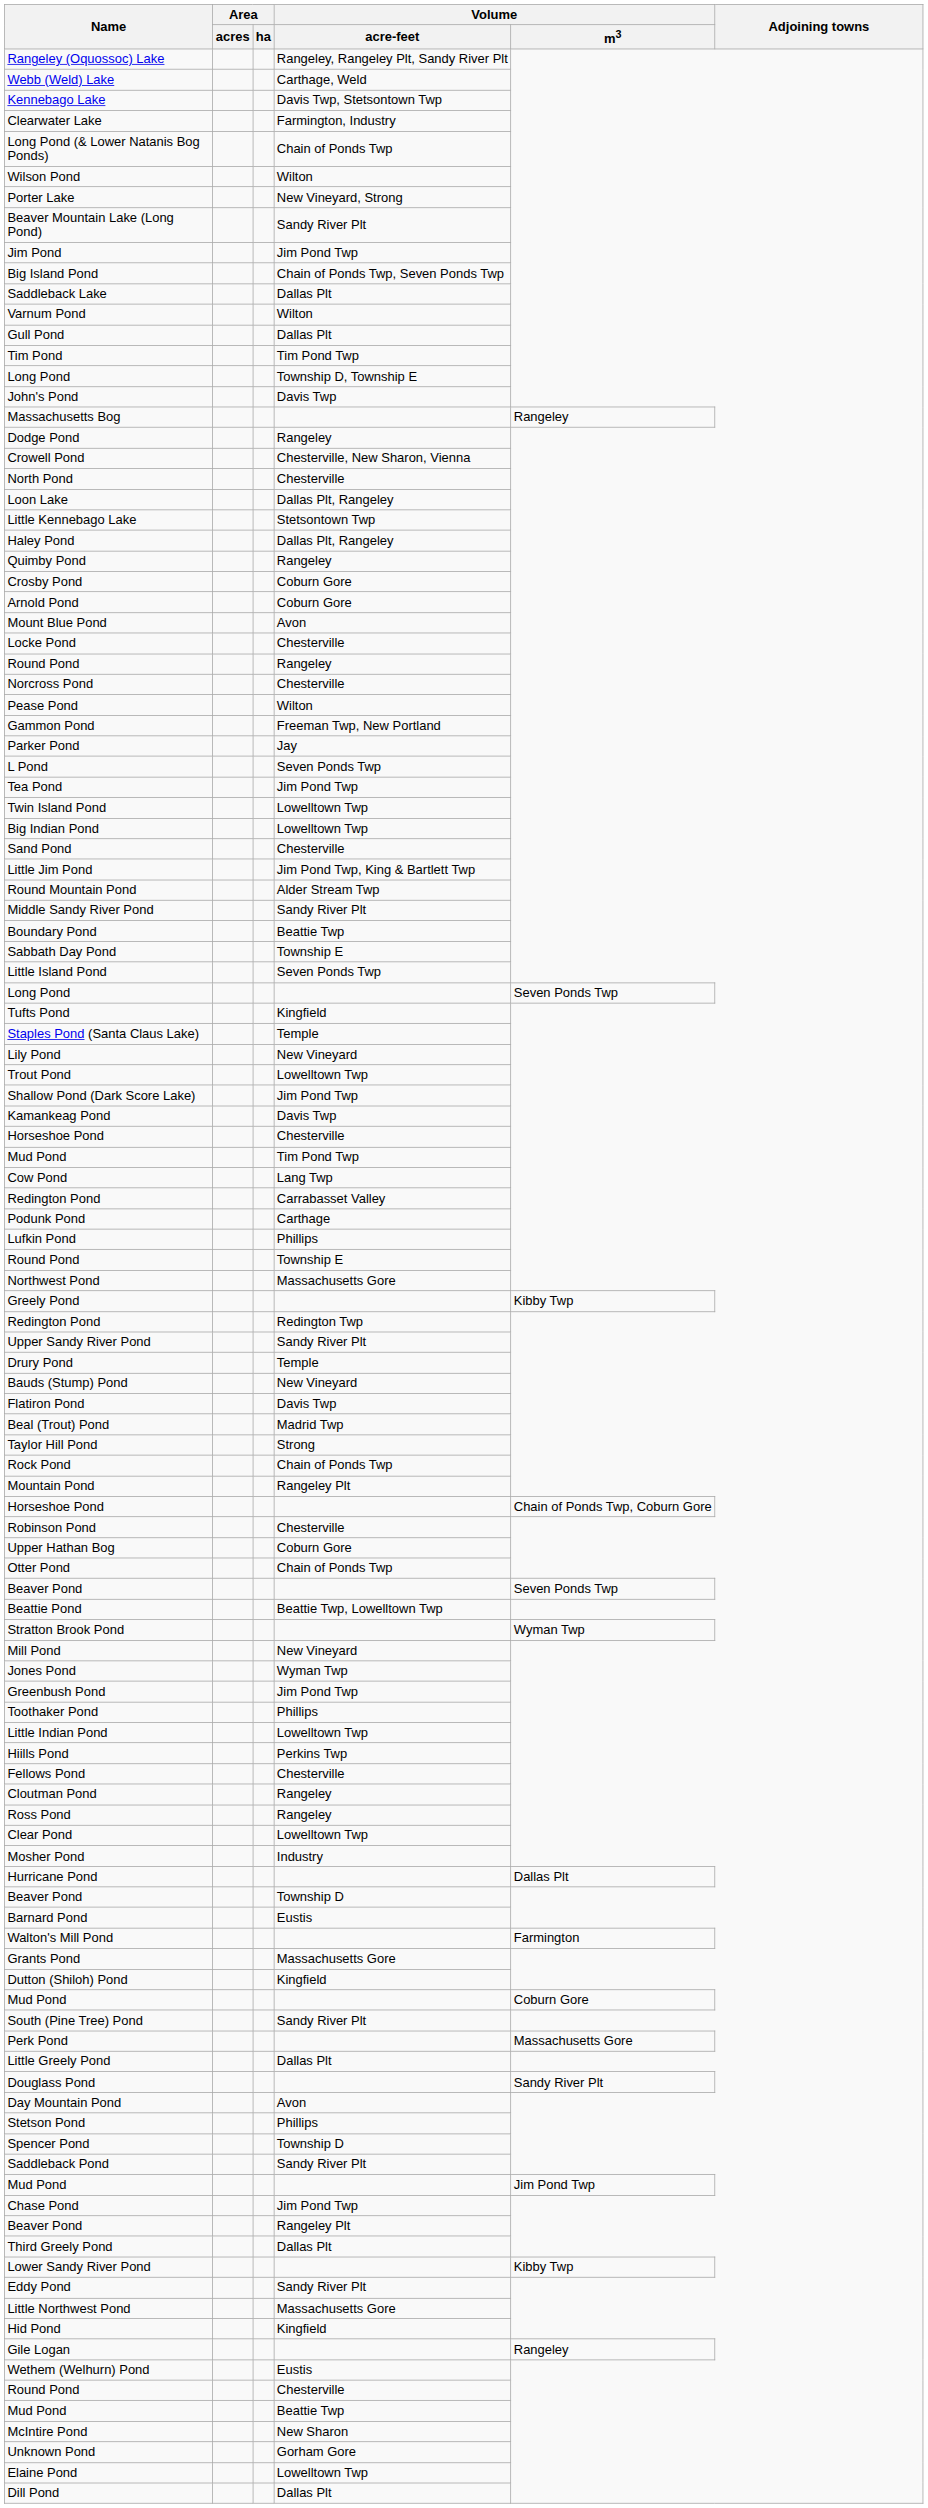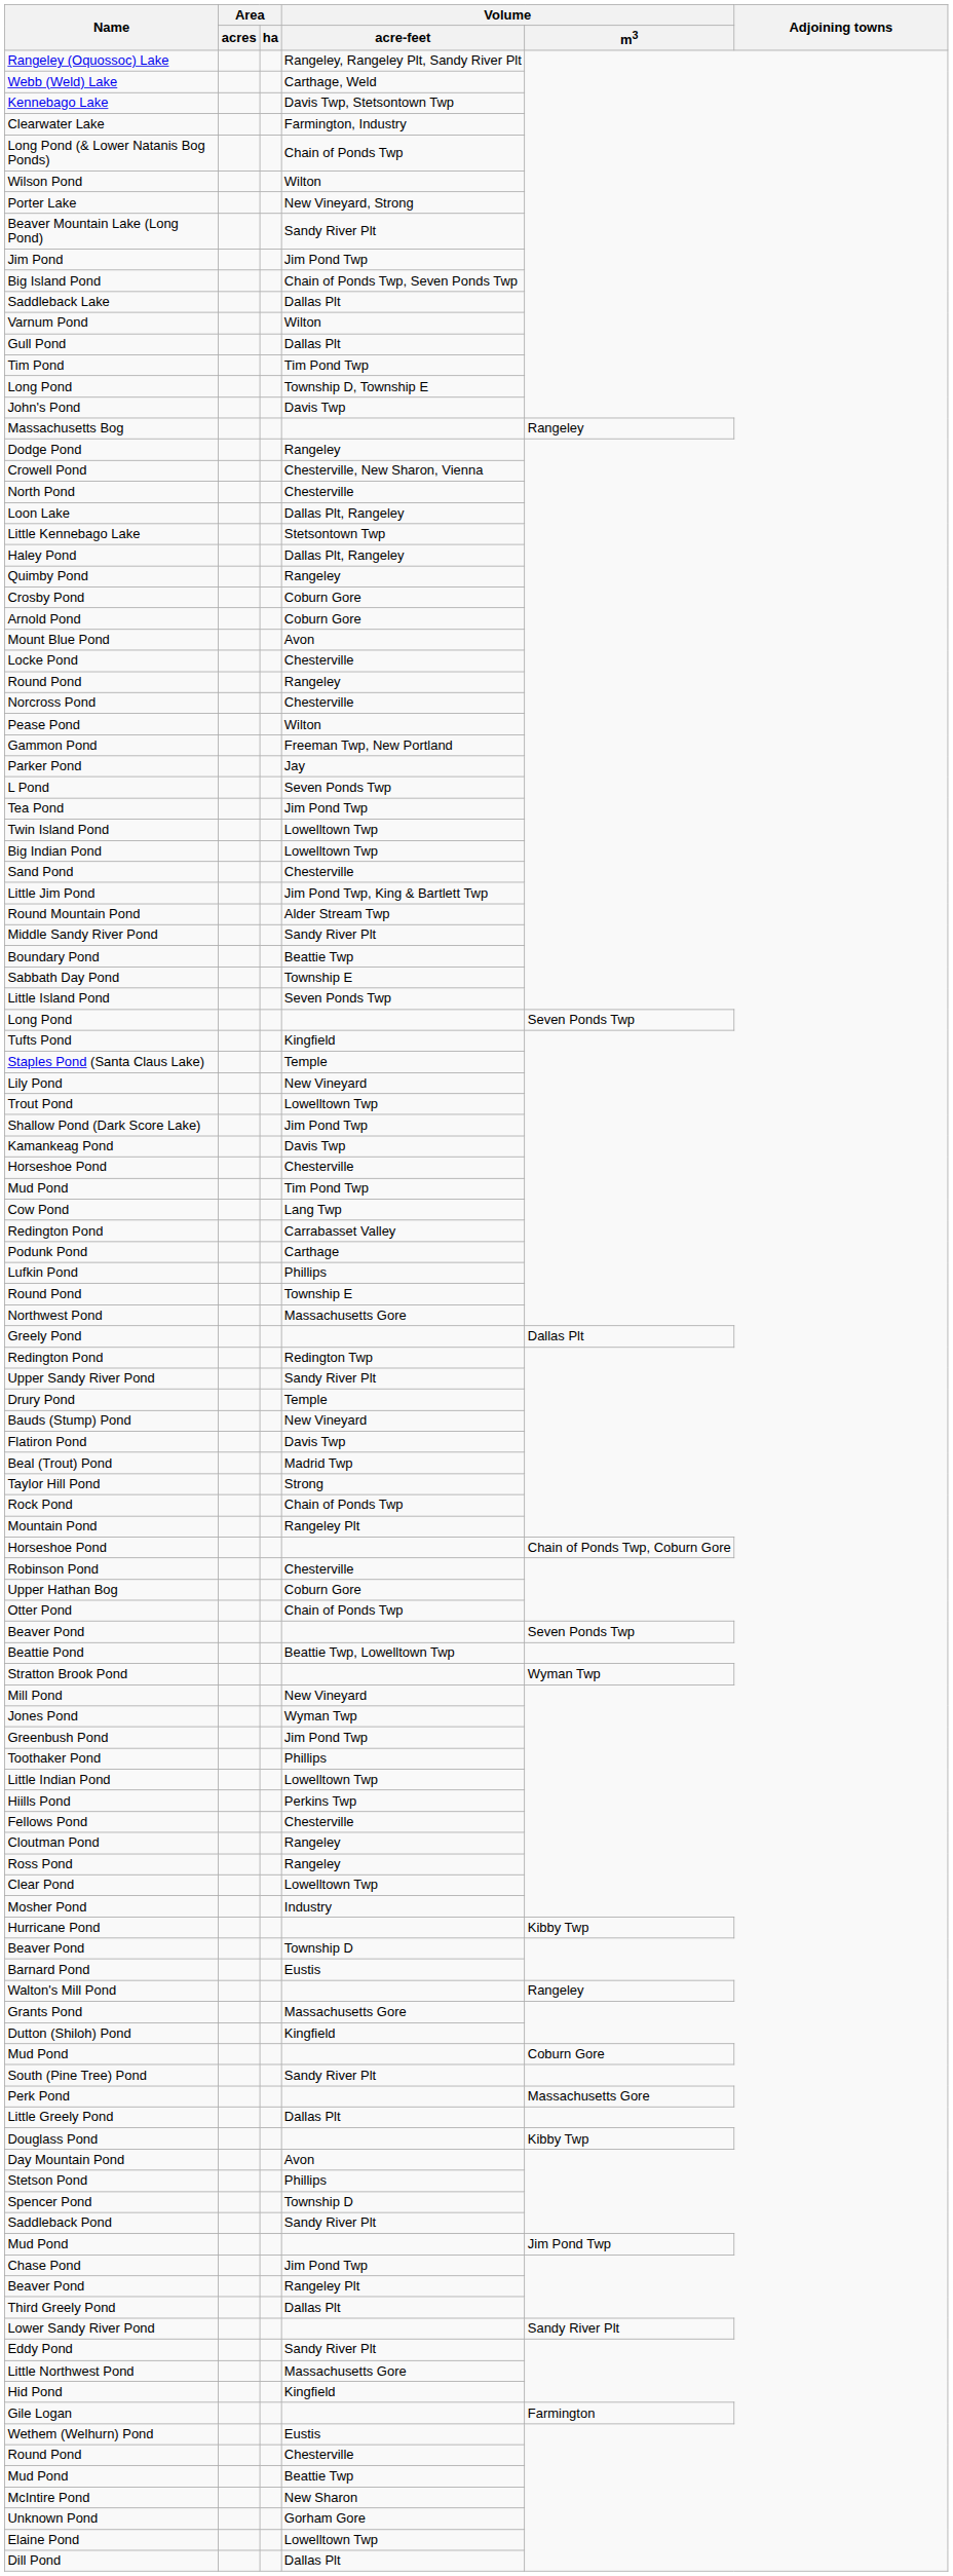 <table class="wikitable sortable">
 <tr>
 <th width="250" rowspan=2>Name</th>
 <th width="50"  colspan=2>Area</th>
 <th width="50"  colspan=2>Volume</th>
 <th width="250" rowspan=2>Adjoining towns</th>
 </tr>
 <tr>
 <th>acres</th>
 <th>ha</th>
 <th>acre-feet</th>
 <th>m<sup>3</sup></th>
 </tr>
 <tr>
 <td><a href='#'>Rangeley (Oquossoc) Lake</a></td>
 <td></td>
 <td></td>
 <td>Rangeley, Rangeley Plt, Sandy River Plt</td>
 </tr>
 <tr>
 <td><a href='#'>Webb (Weld) Lake</a></td>
 <td></td>
 <td></td>
 <td>Carthage, Weld</td>
 </tr>
 <tr>
 <td><a href='#'>Kennebago Lake</a></td>
 <td></td>
 <td></td>
 <td>Davis Twp, Stetsontown Twp</td>
 </tr>
 <tr>
 <td>Clearwater Lake</td>
 <td></td>
 <td></td>
 <td>Farmington, Industry</td>
 </tr>
 <tr>
 <td>Long Pond (& Lower Natanis Bog Ponds)</td>
 <td></td>
 <td></td>
 <td>Chain of Ponds Twp</td>
 </tr>
 <tr>
 <td>Wilson Pond</td>
 <td></td>
 <td></td>
 <td>Wilton</td>
 </tr>
 <tr>
 <td>Porter Lake</td>
 <td></td>
 <td></td>
 <td>New Vineyard, Strong</td>
 </tr>
 <tr>
 <td>Beaver Mountain Lake (Long Pond)</td>
 <td></td>
 <td></td>
 <td>Sandy River Plt</td>
 </tr>
 <tr>
 <td>Jim Pond</td>
 <td></td>
 <td></td>
 <td>Jim Pond Twp</td>
 </tr>
 <tr>
 <td>Big Island Pond</td>
 <td></td>
 <td></td>
 <td>Chain of Ponds Twp, Seven Ponds Twp</td>
 </tr>
 <tr>
 <td>Saddleback Lake</td>
 <td></td>
 <td></td>
 <td>Dallas Plt</td>
 </tr>
 <tr>
 <td>Varnum Pond</td>
 <td></td>
 <td></td>
 <td>Wilton</td>
 </tr>
 <tr>
 <td>Gull Pond</td>
 <td></td>
 <td></td>
 <td>Dallas Plt</td>
 </tr>
 <tr>
 <td>Tim Pond</td>
 <td></td>
 <td></td>
 <td>Tim Pond Twp</td>
 </tr>
 <tr>
 <td>Long Pond</td>
 <td></td>
 <td></td>
 <td>Township D, Township E</td>
 </tr>
 <tr>
 <td>John's Pond</td>
 <td></td>
 <td></td>
 <td>Davis Twp</td>
 </tr>
 <tr>
 <td>Massachusetts Bog</td>
 <td></td>
 <td> </td>
 <td> </td>
 <td>Rangeley</td>
 </tr>
 <tr>
 <td>Dodge Pond</td>
 <td></td>
 <td></td>
 <td>Rangeley</td>
 </tr>
 <tr>
 <td>Crowell Pond</td>
 <td></td>
 <td></td>
 <td>Chesterville, New Sharon, Vienna</td>
 </tr>
 <tr>
 <td>North Pond</td>
 <td></td>
 <td></td>
 <td>Chesterville</td>
 </tr>
 <tr>
 <td>Loon Lake</td>
 <td></td>
 <td></td>
 <td>Dallas Plt, Rangeley</td>
 </tr>
 <tr>
 <td>Little Kennebago Lake</td>
 <td></td>
 <td></td>
 <td>Stetsontown Twp</td>
 </tr>
 <tr>
 <td>Haley Pond</td>
 <td></td>
 <td></td>
 <td>Dallas Plt, Rangeley</td>
 </tr>
 <tr>
 <td>Quimby Pond</td>
 <td></td>
 <td></td>
 <td>Rangeley</td>
 </tr>
 <tr>
 <td>Crosby Pond</td>
 <td></td>
 <td></td>
 <td>Coburn Gore</td>
 </tr>
 <tr>
 <td>Arnold Pond</td>
 <td></td>
 <td></td>
 <td>Coburn Gore</td>
 </tr>
 <tr>
 <td>Mount Blue Pond</td>
 <td></td>
 <td></td>
 <td>Avon</td>
 </tr>
 <tr>
 <td>Locke Pond</td>
 <td></td>
 <td></td>
 <td>Chesterville</td>
 </tr>
 <tr>
 <td>Round Pond</td>
 <td></td>
 <td></td>
 <td>Rangeley</td>
 </tr>
 <tr>
 <td>Norcross Pond</td>
 <td></td>
 <td></td>
 <td>Chesterville</td>
 </tr>
 <tr>
 <td>Pease Pond</td>
 <td></td>
 <td></td>
 <td>Wilton</td>
 </tr>
 <tr>
 <td>Gammon Pond</td>
 <td></td>
 <td></td>
 <td>Freeman Twp, New Portland</td>
 </tr>
 <tr>
 <td>Parker Pond</td>
 <td></td>
 <td></td>
 <td>Jay</td>
 </tr>
 <tr>
 <td>L Pond</td>
 <td></td>
 <td></td>
 <td>Seven Ponds Twp</td>
 </tr>
 <tr>
 <td>Tea Pond</td>
 <td></td>
 <td></td>
 <td>Jim Pond Twp</td>
 </tr>
 <tr>
 <td>Twin Island Pond</td>
 <td></td>
 <td></td>
 <td>Lowelltown Twp</td>
 </tr>
 <tr>
 <td>Big Indian Pond</td>
 <td></td>
 <td></td>
 <td>Lowelltown Twp</td>
 </tr>
 <tr>
 <td>Sand Pond</td>
 <td></td>
 <td></td>
 <td>Chesterville</td>
 </tr>
 <tr>
 <td>Little Jim Pond</td>
 <td></td>
 <td></td>
 <td>Jim Pond Twp, King & Bartlett Twp</td>
 </tr>
 <tr>
 <td>Round Mountain Pond</td>
 <td></td>
 <td></td>
 <td>Alder Stream Twp</td>
 </tr>
 <tr>
 <td>Middle Sandy River Pond</td>
 <td></td>
 <td></td>
 <td>Sandy River Plt</td>
 </tr>
 <tr>
 <td>Boundary Pond</td>
 <td></td>
 <td></td>
 <td>Beattie Twp</td>
 </tr>
 <tr>
 <td>Sabbath Day Pond</td>
 <td></td>
 <td></td>
 <td>Township E</td>
 </tr>
 <tr>
 <td>Little Island Pond</td>
 <td></td>
 <td></td>
 <td>Seven Ponds Twp</td>
 </tr>
 <tr>
 <td>Long Pond</td>
 <td></td>
 <td> </td>
 <td> </td>
 <td>Seven Ponds Twp</td>
 </tr>
 <tr>
 <td>Tufts Pond</td>
 <td></td>
 <td></td>
 <td>Kingfield</td>
 </tr>
 <tr>
 <td><a href='#'>Staples Pond</a> (Santa Claus Lake)</td>
 <td></td>
 <td></td>
 <td>Temple</td>
 </tr>
 <tr>
 <td>Lily Pond</td>
 <td></td>
 <td></td>
 <td>New Vineyard</td>
 </tr>
 <tr>
 <td>Trout Pond</td>
 <td></td>
 <td></td>
 <td>Lowelltown Twp</td>
 </tr>
 <tr>
 <td>Shallow Pond (Dark Score Lake)</td>
 <td></td>
 <td></td>
 <td>Jim Pond Twp</td>
 </tr>
 <tr>
 <td>Kamankeag Pond</td>
 <td></td>
 <td></td>
 <td>Davis Twp</td>
 </tr>
 <tr>
 <td>Horseshoe Pond</td>
 <td></td>
 <td></td>
 <td>Chesterville</td>
 </tr>
 <tr>
 <td>Mud Pond</td>
 <td></td>
 <td></td>
 <td>Tim Pond Twp</td>
 </tr>
 <tr>
 <td>Cow Pond</td>
 <td></td>
 <td></td>
 <td>Lang Twp</td>
 </tr>
 <tr>
 <td>Redington Pond</td>
 <td></td>
 <td></td>
 <td>Carrabasset Valley</td>
 </tr>
 <tr>
 <td>Podunk Pond</td>
 <td></td>
 <td></td>
 <td>Carthage</td>
 </tr>
 <tr>
 <td>Lufkin Pond</td>
 <td></td>
 <td></td>
 <td>Phillips</td>
 </tr>
 <tr>
 <td>Round Pond</td>
 <td></td>
 <td></td>
 <td>Township E</td>
 </tr>
 <tr>
 <td>Northwest Pond</td>
 <td></td>
 <td></td>
 <td>Massachusetts Gore</td>
 </tr>
 <tr>
 <td>Greely Pond</td>
 <td></td>
 <td> </td>
 <td> </td>
-<td>Kibby Twp</td>
+<td>Dallas Plt</td>
 </tr>
 <tr>
 <td>Redington Pond</td>
 <td></td>
 <td></td>
 <td>Redington Twp</td>
 </tr>
 <tr>
 <td>Upper Sandy River Pond</td>
 <td></td>
 <td></td>
 <td>Sandy River Plt</td>
 </tr>
 <tr>
 <td>Drury Pond</td>
 <td></td>
 <td></td>
 <td>Temple</td>
 </tr>
 <tr>
 <td>Bauds (Stump) Pond</td>
 <td></td>
 <td></td>
 <td>New Vineyard</td>
 </tr>
 <tr>
 <td>Flatiron Pond</td>
 <td></td>
 <td></td>
 <td>Davis Twp</td>
 </tr>
 <tr>
 <td>Beal (Trout) Pond</td>
 <td></td>
 <td></td>
 <td>Madrid Twp</td>
 </tr>
 <tr>
 <td>Taylor Hill Pond</td>
 <td></td>
 <td></td>
 <td>Strong</td>
 </tr>
 <tr>
 <td>Rock Pond</td>
 <td></td>
 <td></td>
 <td>Chain of Ponds Twp</td>
 </tr>
 <tr>
 <td>Mountain Pond</td>
 <td></td>
 <td></td>
 <td>Rangeley Plt</td>
 </tr>
 <tr>
 <td>Horseshoe Pond</td>
 <td></td>
 <td> </td>
 <td> </td>
 <td>Chain of Ponds Twp, Coburn Gore</td>
 </tr>
 <tr>
 <td>Robinson Pond</td>
 <td></td>
 <td></td>
 <td>Chesterville</td>
 </tr>
 <tr>
 <td>Upper Hathan Bog</td>
 <td></td>
 <td></td>
 <td>Coburn Gore</td>
 </tr>
 <tr>
 <td>Otter Pond</td>
 <td></td>
 <td></td>
 <td>Chain of Ponds Twp</td>
 </tr>
 <tr>
 <td>Beaver Pond</td>
 <td></td>
 <td> </td>
 <td> </td>
 <td>Seven Ponds Twp</td>
 </tr>
 <tr>
 <td>Beattie Pond</td>
 <td></td>
 <td></td>
 <td>Beattie Twp, Lowelltown Twp</td>
 </tr>
 <tr>
 <td>Stratton Brook Pond</td>
 <td></td>
 <td> </td>
 <td> </td>
 <td>Wyman Twp</td>
 </tr>
 <tr>
 <td>Mill Pond</td>
 <td></td>
 <td></td>
 <td>New Vineyard</td>
 </tr>
 <tr>
 <td>Jones Pond</td>
 <td></td>
 <td></td>
 <td>Wyman Twp</td>
 </tr>
 <tr>
 <td>Greenbush Pond</td>
 <td></td>
 <td></td>
 <td>Jim Pond Twp</td>
 </tr>
 <tr>
 <td>Toothaker Pond</td>
 <td></td>
 <td></td>
 <td>Phillips</td>
 </tr>
 <tr>
 <td>Little Indian Pond</td>
 <td></td>
 <td></td>
 <td>Lowelltown Twp</td>
 </tr>
 <tr>
 <td>Hiills Pond</td>
 <td></td>
 <td></td>
 <td>Perkins Twp</td>
 </tr>
 <tr>
 <td>Fellows Pond</td>
 <td></td>
 <td></td>
 <td>Chesterville</td>
 </tr>
 <tr>
 <td>Cloutman Pond</td>
 <td></td>
 <td></td>
 <td>Rangeley</td>
 </tr>
 <tr>
 <td>Ross Pond</td>
 <td></td>
 <td></td>
 <td>Rangeley</td>
 </tr>
 <tr>
 <td>Clear Pond</td>
 <td></td>
 <td></td>
 <td>Lowelltown Twp</td>
 </tr>
 <tr>
 <td>Mosher Pond</td>
 <td></td>
 <td></td>
 <td>Industry</td>
 </tr>
 <tr>
 <td>Hurricane Pond</td>
 <td></td>
 <td> </td>
 <td> </td>
-<td>Dallas Plt</td>
+<td>Kibby Twp</td>
 </tr>
 <tr>
 <td>Beaver Pond</td>
 <td></td>
 <td></td>
 <td>Township D</td>
 </tr>
 <tr>
 <td>Barnard Pond</td>
 <td></td>
 <td></td>
 <td>Eustis</td>
 </tr>
 <tr>
 <td>Walton's Mill Pond</td>
 <td></td>
 <td> </td>
 <td> </td>
-<td>Farmington</td>
+<td>Rangeley</td>
 </tr>
 <tr>
 <td>Grants Pond</td>
 <td></td>
 <td></td>
 <td>Massachusetts Gore</td>
 </tr>
 <tr>
 <td>Dutton (Shiloh) Pond</td>
 <td></td>
 <td></td>
 <td>Kingfield</td>
 </tr>
 <tr>
 <td>Mud Pond</td>
 <td></td>
 <td> </td>
 <td> </td>
 <td>Coburn Gore</td>
 </tr>
 <tr>
 <td>South (Pine Tree) Pond</td>
 <td></td>
 <td></td>
 <td>Sandy River Plt</td>
 </tr>
 <tr>
 <td>Perk Pond</td>
 <td></td>
 <td> </td>
 <td> </td>
 <td>Massachusetts Gore</td>
 </tr>
 <tr>
 <td>Little Greely Pond</td>
 <td></td>
 <td></td>
 <td>Dallas Plt</td>
 </tr>
 <tr>
 <td>Douglass Pond</td>
 <td></td>
 <td> </td>
 <td> </td>
-<td>Sandy River Plt</td>
+<td>Kibby Twp</td>
 </tr>
 <tr>
 <td>Day Mountain Pond</td>
 <td></td>
 <td></td>
 <td>Avon</td>
 </tr>
 <tr>
 <td>Stetson Pond</td>
 <td></td>
 <td></td>
 <td>Phillips</td>
 </tr>
 <tr>
 <td>Spencer Pond</td>
 <td></td>
 <td></td>
 <td>Township D</td>
 </tr>
 <tr>
 <td>Saddleback Pond</td>
 <td></td>
 <td></td>
 <td>Sandy River Plt</td>
 </tr>
 <tr>
 <td>Mud Pond</td>
 <td></td>
 <td> </td>
 <td> </td>
 <td>Jim Pond Twp</td>
 </tr>
 <tr>
 <td>Chase Pond</td>
 <td></td>
 <td></td>
 <td>Jim Pond Twp</td>
 </tr>
 <tr>
 <td>Beaver Pond</td>
 <td></td>
 <td></td>
 <td>Rangeley Plt</td>
 </tr>
 <tr>
 <td>Third Greely Pond</td>
 <td></td>
 <td></td>
 <td>Dallas Plt</td>
 </tr>
 <tr>
 <td>Lower Sandy River Pond</td>
 <td></td>
 <td> </td>
 <td> </td>
-<td>Kibby Twp</td>
+<td>Sandy River Plt</td>
 </tr>
 <tr>
 <td>Eddy Pond</td>
 <td></td>
 <td></td>
 <td>Sandy River Plt</td>
 </tr>
 <tr>
 <td>Little Northwest Pond</td>
 <td></td>
 <td></td>
 <td>Massachusetts Gore</td>
 </tr>
 <tr>
 <td>Hid Pond</td>
 <td></td>
 <td></td>
 <td>Kingfield</td>
 </tr>
 <tr>
 <td>Gile Logan</td>
 <td></td>
 <td> </td>
 <td> </td>
-<td>Rangeley</td>
+<td>Farmington</td>
 </tr>
 <tr>
 <td>Wethem (Welhurn) Pond</td>
 <td></td>
 <td></td>
 <td>Eustis</td>
 </tr>
 <tr>
 <td>Round Pond</td>
 <td></td>
 <td></td>
 <td>Chesterville</td>
 </tr>
 <tr>
 <td>Mud Pond</td>
 <td></td>
 <td></td>
 <td>Beattie Twp</td>
 </tr>
 <tr>
 <td>McIntire Pond</td>
 <td></td>
 <td></td>
 <td>New Sharon</td>
 </tr>
 <tr>
 <td>Unknown Pond</td>
 <td></td>
 <td></td>
 <td>Gorham Gore</td>
 </tr>
 <tr>
 <td>Elaine Pond</td>
 <td></td>
 <td></td>
 <td>Lowelltown Twp</td>
 </tr>
 <tr>
 <td>Dill Pond</td>
 <td></td>
 <td></td>
 <td>Dallas Plt</td>
 </tr>
 </table>
